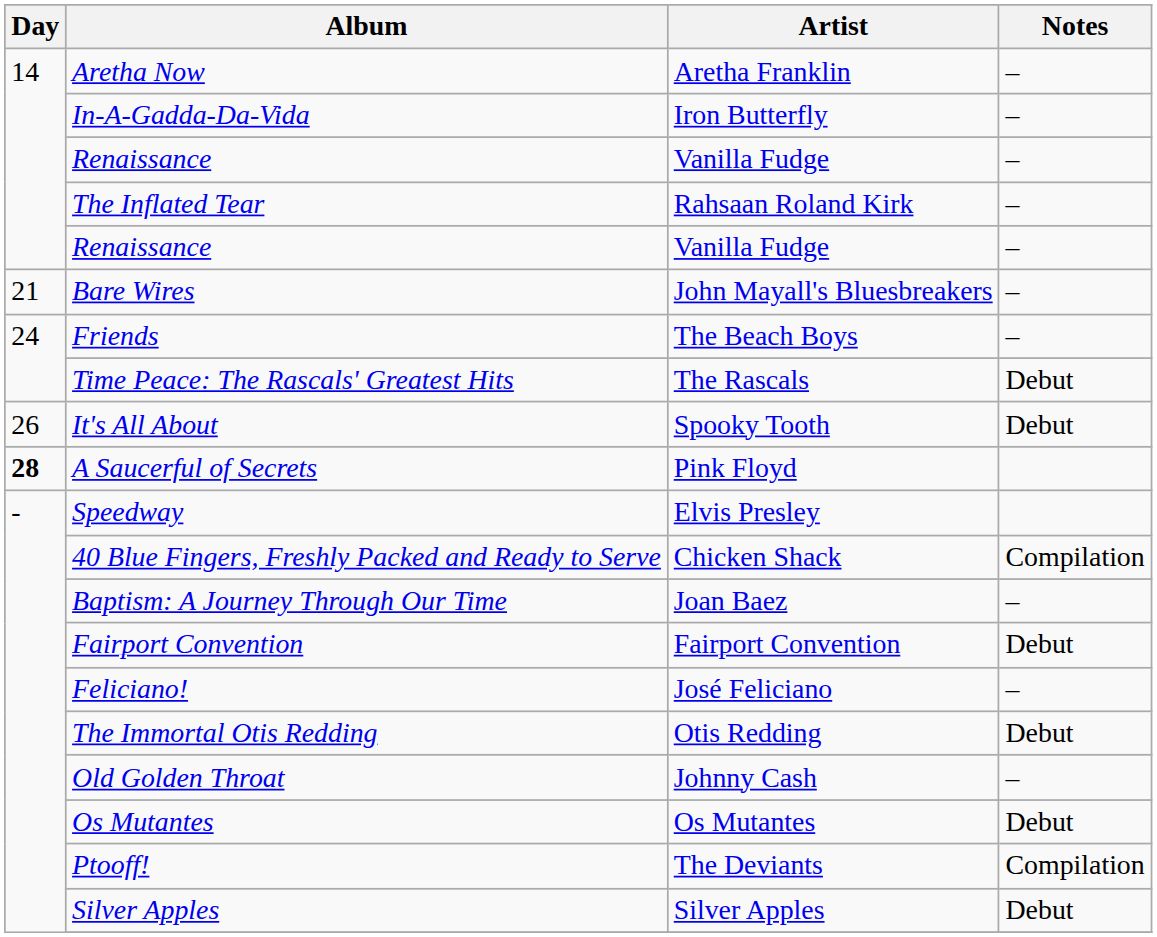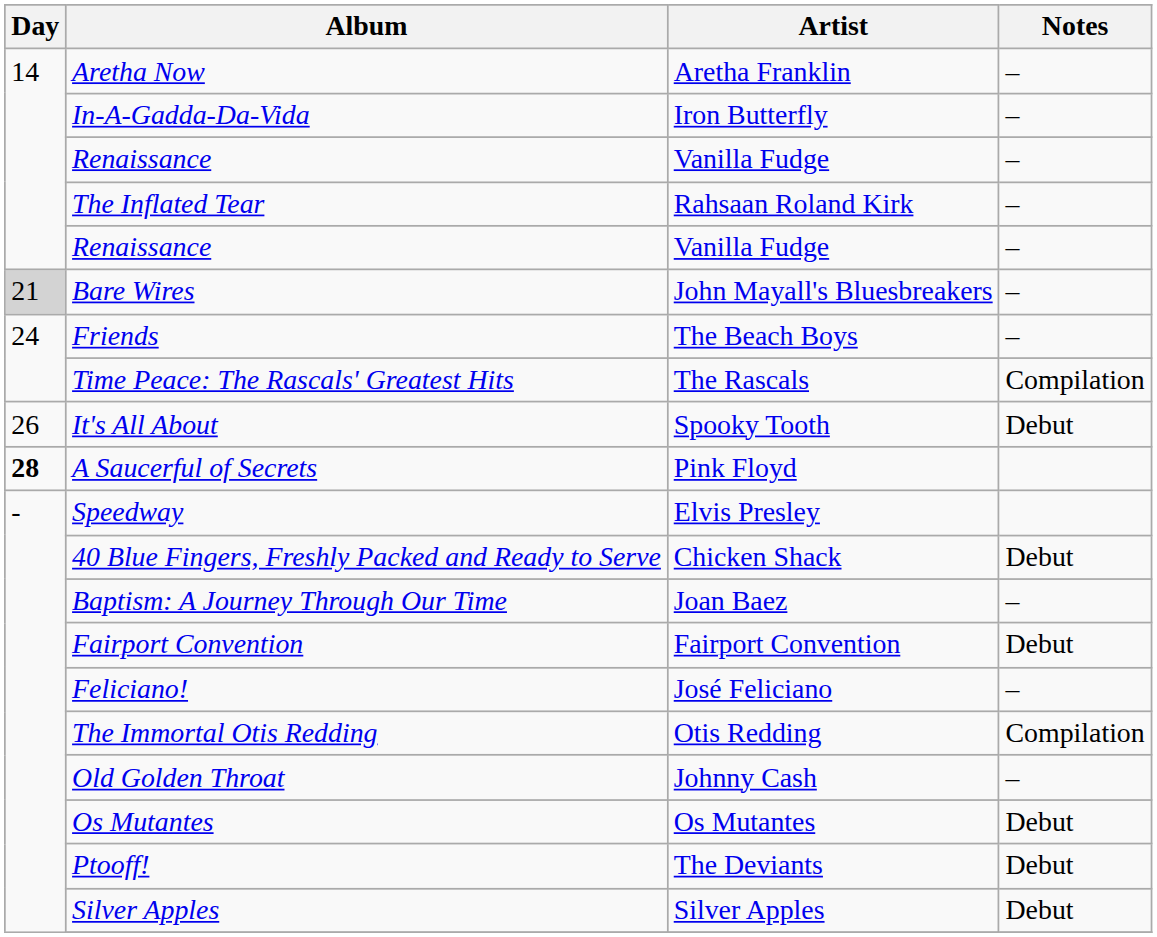 <table class="wikitable">
 <tr>
 <th>Day</th>
 <th>Album</th>
 <th>Artist</th>
 <th>Notes</th>
 </tr>
 <tr>
 <td rowspan="5" valign="top">14</td>
 <td><em><a href='#'>Aretha Now</a></em></td>
 <td><a href='#'>Aretha Franklin</a></td>
 <td>–</td>
 </tr>
 <tr>
 <td><em><a href='#'>In-A-Gadda-Da-Vida</a></em></td>
 <td><a href='#'>Iron Butterfly</a></td>
 <td>–</td>
 </tr>
 <tr>
 <td><em><a href='#'>Renaissance</a></em></td>
 <td><a href='#'>Vanilla Fudge</a></td>
 <td>–</td>
 </tr>
 <tr>
 <td><em><a href='#'>The Inflated Tear</a></em></td>
 <td><a href='#'>Rahsaan Roland Kirk</a></td>
 <td>–</td>
 </tr>
 <tr>
 <td><em><a href='#'>Renaissance</a></em></td>
 <td><a href='#'>Vanilla Fudge</a></td>
 <td>–</td>
 </tr>
 <tr>
-<td rowspan="1" valign="top">21</td>
+<td rowspan="1" valign="top" style="background: lightgrey;">21</td>
 <td><em><a href='#'>Bare Wires</a></em></td>
 <td><a href='#'>John Mayall's Bluesbreakers</a></td>
 <td>–</td>
 </tr>
 <tr>
 <td rowspan="2" valign="top">24</td>
 <td><em><a href='#'>Friends</a></em></td>
 <td><a href='#'>The Beach Boys</a></td>
 <td>–</td>
 </tr>
 <tr>
 <td><em><a href='#'>Time Peace: The Rascals' Greatest Hits</a></em></td>
 <td><a href='#'>The Rascals</a></td>
-<td>Debut</td>
+<td>Compilation</td>
 </tr>
 <tr>
 <td rowspan="1" valign="top">26</td>
 <td><em><a href='#'>It's All About</a></em></td>
 <td><a href='#'>Spooky Tooth</a></td>
 <td>Debut</td>
 </tr>
 <tr>
 <td rowspan="1" valign="top"><strong>28</strong></td>
 <td><em><a href='#'>A Saucerful of Secrets</a></em></td>
 <td><a href='#'>Pink Floyd</a></td>
 <td></td>
 </tr>
 <tr>
 <td rowspan="11" valign="top">-</td>
 <td><em><a href='#'>Speedway</a></em></td>
 <td><a href='#'>Elvis Presley</a></td>
 <td></td>
 </tr>
 <tr>
 <td><em><a href='#'>40 Blue Fingers, Freshly Packed and Ready to Serve</a></em></td>
 <td><a href='#'>Chicken Shack</a></td>
-<td>Compilation</td>
+<td>Debut</td>
 </tr>
 <tr>
 <td><em><a href='#'>Baptism: A Journey Through Our Time</a></em></td>
 <td><a href='#'>Joan Baez</a></td>
 <td>–</td>
 </tr>
 <tr>
 <td><em><a href='#'>Fairport Convention</a></em></td>
 <td><a href='#'>Fairport Convention</a></td>
 <td>Debut</td>
 </tr>
 <tr>
 <td><em><a href='#'>Feliciano!</a></em></td>
 <td><a href='#'>José Feliciano</a></td>
 <td>–</td>
 </tr>
 <tr>
 <td><em><a href='#'>The Immortal Otis Redding</a></em></td>
 <td><a href='#'>Otis Redding</a></td>
-<td>Debut</td>
+<td>Compilation</td>
 </tr>
 <tr>
 <td><em><a href='#'>Old Golden Throat</a></em></td>
 <td><a href='#'>Johnny Cash</a></td>
 <td>–</td>
 </tr>
 <tr>
 <td><em><a href='#'>Os Mutantes</a></em></td>
 <td><a href='#'>Os Mutantes</a></td>
 <td>Debut</td>
 </tr>
 <tr>
 <td><em><a href='#'>Ptooff!</a></em></td>
 <td><a href='#'>The Deviants</a></td>
-<td>Compilation</td>
+<td>Debut</td>
 </tr>
 <tr>
 <td><em><a href='#'>Silver Apples</a></em></td>
 <td><a href='#'>Silver Apples</a></td>
 <td>Debut</td>
 </tr>
 <tr>
 </tr>
 </table>
